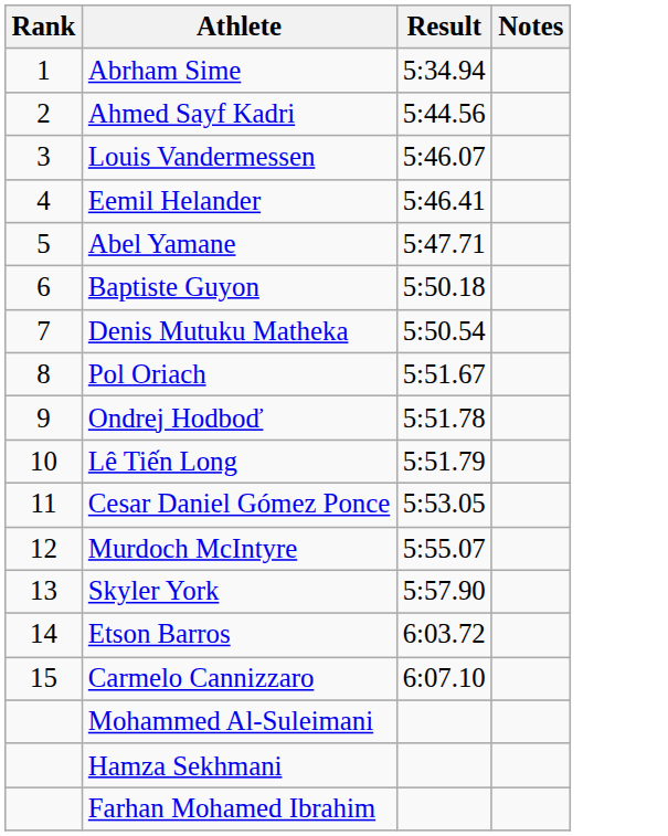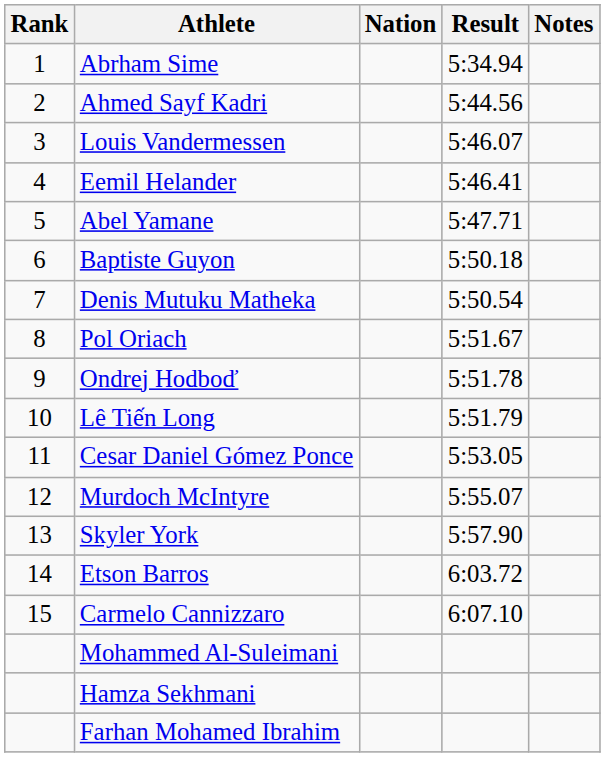 <table class="wikitable sortable" style="text-align:center">
 <tr>
 <th>Rank</th>
 <th>Athlete</th>
+<th>Nation</th>
 <th>Result</th>
 <th>Notes</th>
 </tr>
 <tr>
 <td>1</td>
 <td align=left><a href='#'>Abrham Sime</a></td>
+<td align=left></td>
 <td>5:34.94</td>
 <td></td>
 </tr>
 <tr>
 <td>2</td>
 <td align=left><a href='#'>Ahmed Sayf Kadri</a></td>
+<td align=left></td>
 <td>5:44.56</td>
 <td></td>
 </tr>
 <tr>
 <td>3</td>
 <td align=left><a href='#'>Louis Vandermessen</a></td>
+<td align=left></td>
 <td>5:46.07</td>
 <td></td>
 </tr>
 <tr>
 <td>4</td>
 <td align=left><a href='#'>Eemil Helander</a></td>
+<td align=left></td>
 <td>5:46.41</td>
 <td></td>
 </tr>
 <tr>
 <td>5</td>
 <td align=left><a href='#'>Abel Yamane</a></td>
+<td align=left></td>
 <td>5:47.71</td>
 <td></td>
 </tr>
 <tr>
 <td>6</td>
 <td align=left><a href='#'>Baptiste Guyon</a></td>
+<td align=left></td>
 <td>5:50.18</td>
 <td></td>
 </tr>
 <tr>
 <td>7</td>
 <td align=left><a href='#'>Denis Mutuku Matheka</a></td>
+<td align=left></td>
 <td>5:50.54</td>
 <td></td>
 </tr>
 <tr>
 <td>8</td>
 <td align=left><a href='#'>Pol Oriach</a></td>
+<td align=left></td>
 <td>5:51.67</td>
 <td></td>
 </tr>
 <tr>
 <td>9</td>
 <td align=left><a href='#'>Ondrej Hodboď</a></td>
+<td align=left></td>
 <td>5:51.78</td>
 <td></td>
 </tr>
 <tr>
 <td>10</td>
 <td align=left><a href='#'>Lê Tiến Long</a></td>
+<td align=left></td>
 <td>5:51.79</td>
 <td></td>
 </tr>
 <tr>
 <td>11</td>
 <td align=left><a href='#'>Cesar Daniel Gómez Ponce</a></td>
+<td align=left></td>
 <td>5:53.05</td>
 <td></td>
 </tr>
 <tr>
 <td>12</td>
 <td align=left><a href='#'>Murdoch McIntyre</a></td>
+<td align=left></td>
 <td>5:55.07</td>
 <td></td>
 </tr>
 <tr>
 <td>13</td>
 <td align=left><a href='#'>Skyler York</a></td>
+<td align=left></td>
 <td>5:57.90</td>
 <td></td>
 </tr>
 <tr>
 <td>14</td>
 <td align=left><a href='#'>Etson Barros</a></td>
+<td align=left></td>
 <td>6:03.72</td>
 <td></td>
 </tr>
 <tr>
 <td>15</td>
 <td align=left><a href='#'>Carmelo Cannizzaro</a></td>
+<td align=left></td>
 <td>6:07.10</td>
 <td></td>
 </tr>
 <tr>
 <td></td>
 <td align=left><a href='#'>Mohammed Al-Suleimani</a></td>
+<td align=left></td>
 <td></td>
 <td></td>
 </tr>
 <tr>
 <td></td>
 <td align=left><a href='#'>Hamza Sekhmani</a></td>
+<td align=left></td>
 <td></td>
 <td></td>
 </tr>
 <tr>
 <td></td>
 <td align=left><a href='#'>Farhan Mohamed Ibrahim</a></td>
+<td align=left></td>
 <td></td>
 <td></td>
 </tr>
 </table>
